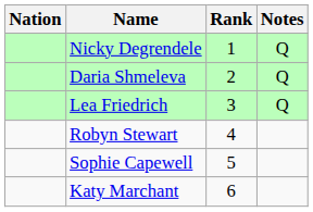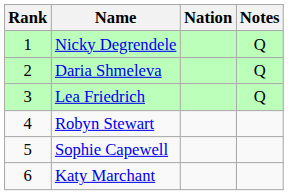 <table class="wikitable sortable" style="text-align:center">
 <tr>
+<th>Rank</th>
+<th>Name</th>
 <th>Nation</th>
-<th>Name</th>
-<th>Rank</th>
 <th>Notes</th>
 </tr>
 <tr bgcolor=bbffbb>
+<td>1</td>
+<td align=left><a href='#'>Nicky Degrendele</a></td>
 <td align=left></td>
-<td align=left><a href='#'>Nicky Degrendele</a></td>
-<td>1</td>
 <td>Q</td>
 </tr>
 <tr bgcolor=bbffbb>
+<td>2</td>
+<td align=left><a href='#'>Daria Shmeleva</a></td>
 <td align=left></td>
-<td align=left><a href='#'>Daria Shmeleva</a></td>
-<td>2</td>
 <td>Q</td>
 </tr>
 <tr bgcolor=bbffbb>
+<td>3</td>
+<td align=left><a href='#'>Lea Friedrich</a></td>
 <td align=left></td>
-<td align=left><a href='#'>Lea Friedrich</a></td>
-<td>3</td>
 <td>Q</td>
 </tr>
 <tr>
+<td>4</td>
+<td align=left><a href='#'>Robyn Stewart</a></td>
 <td align=left></td>
-<td align=left><a href='#'>Robyn Stewart</a></td>
-<td>4</td>
 <td></td>
 </tr>
 <tr>
+<td>5</td>
+<td align=left><a href='#'>Sophie Capewell</a></td>
 <td align=left></td>
-<td align=left><a href='#'>Sophie Capewell</a></td>
-<td>5</td>
 <td></td>
 </tr>
 <tr>
+<td>6</td>
+<td align=left><a href='#'>Katy Marchant</a></td>
 <td align=left></td>
-<td align=left><a href='#'>Katy Marchant</a></td>
-<td>6</td>
 <td></td>
 </tr>
 </table>
